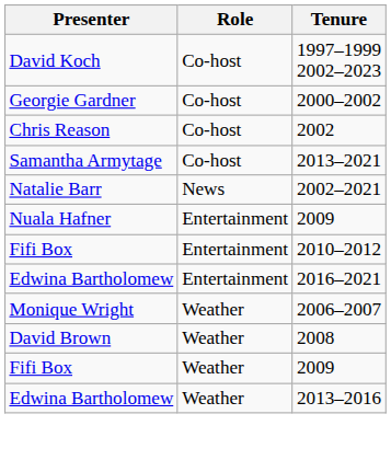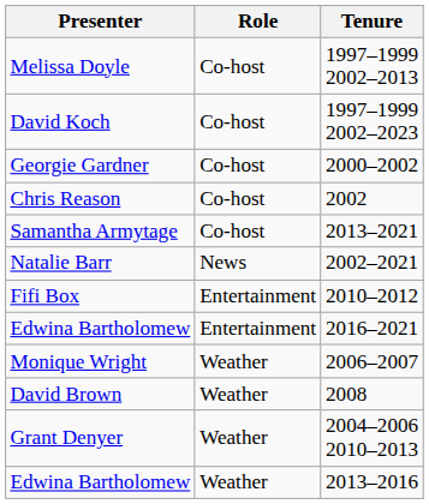 <table class="wikitable sortable">
 <tr>
 <th>Presenter</th>
 <th>Role</th>
 <th>Tenure</th>
+</tr>
+<tr>
+<td><a href='#'>Melissa Doyle</a></td>
+<td>Co-host</td>
+<td>1997–1999<br>2002–2013</td>
 </tr>
 <tr>
 <td><a href='#'>David Koch</a></td>
 <td>Co-host</td>
 <td>1997–1999<br>2002–2023</td>
 </tr>
 <tr>
 <td><a href='#'>Georgie Gardner</a></td>
 <td>Co-host</td>
 <td>2000–2002</td>
 </tr>
 <tr>
 <td><a href='#'>Chris Reason</a></td>
 <td>Co-host</td>
 <td>2002</td>
 </tr>
 <tr>
 <td><a href='#'>Samantha Armytage</a></td>
 <td>Co-host</td>
 <td>2013–2021</td>
 </tr>
 <tr>
 <td><a href='#'>Natalie Barr</a></td>
 <td>News</td>
 <td>2002–2021</td>
 </tr>
 <tr>
-<td><a href='#'>Nuala Hafner</a></td>
-<td>Entertainment</td>
-<td>2009</td>
-</tr>
-<tr>
 <td><a href='#'>Fifi Box</a></td>
 <td>Entertainment</td>
 <td>2010–2012</td>
 </tr>
 <tr>
 <td><a href='#'>Edwina Bartholomew</a></td>
 <td>Entertainment</td>
 <td>2016–2021</td>
 </tr>
 <tr>
 <td><a href='#'>Monique Wright</a></td>
 <td>Weather</td>
 <td>2006–2007</td>
 </tr>
 <tr>
 <td><a href='#'>David Brown</a></td>
 <td>Weather</td>
 <td>2008</td>
 </tr>
 <tr>
-<td><a href='#'>Fifi Box</a></td>
+<td><a href='#'>Grant Denyer</a></td>
 <td>Weather</td>
-<td>2009</td>
+<td>2004–2006<br>2010–2013</td>
 </tr>
 <tr>
 <td><a href='#'>Edwina Bartholomew</a></td>
 <td>Weather</td>
 <td>2013–2016</td>
 </tr>
 </table>
